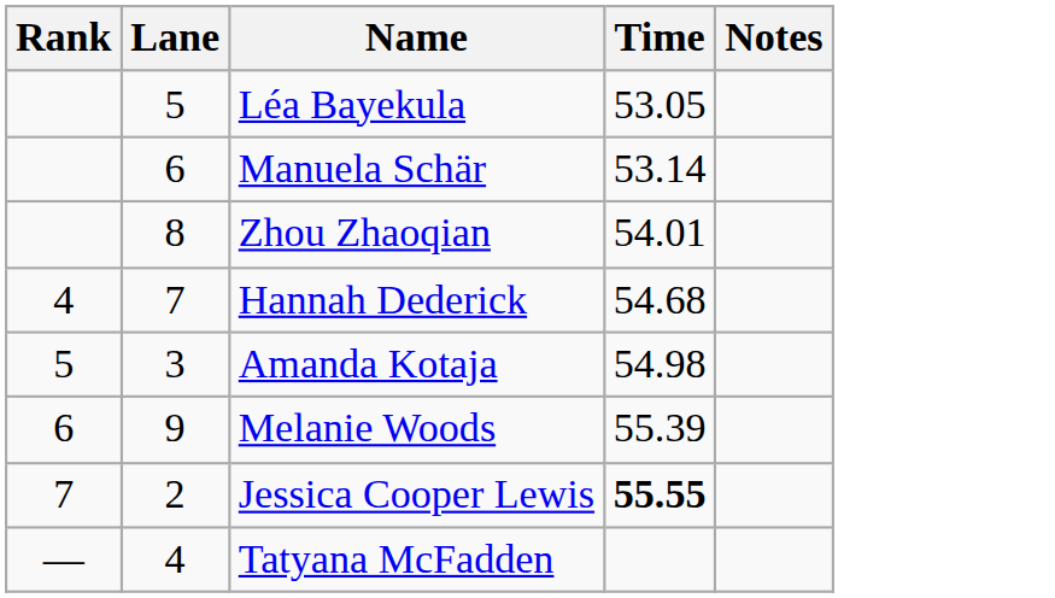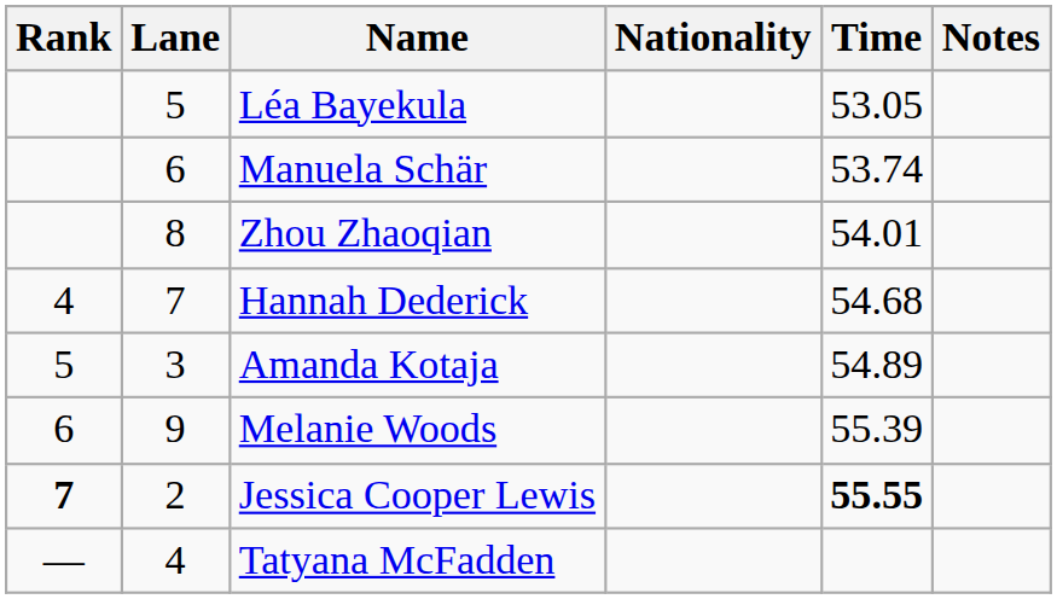 <table class="wikitable sortable" style="text-align:center">
 <tr>
 <th>Rank</th>
 <th>Lane</th>
 <th>Name</th>
+<th>Nationality</th>
 <th>Time</th>
 <th>Notes</th>
 </tr>
 <tr>
 <td></td>
 <td>5</td>
 <td align="left"><a href='#'>Léa Bayekula</a></td>
+<td align="left"></td>
 <td>53.05</td>
 <td></td>
 </tr>
 <tr>
 <td></td>
 <td>6</td>
 <td align="left"><a href='#'>Manuela Schär</a></td>
-<td>53.14</td>
+<td align="left"></td>
+<td>53.74</td>
 <td></td>
 </tr>
 <tr>
 <td></td>
 <td>8</td>
 <td align="left"><a href='#'>Zhou Zhaoqian</a></td>
+<td align="left"></td>
 <td>54.01</td>
 <td></td>
 </tr>
 <tr>
 <td>4</td>
 <td>7</td>
 <td align="left"><a href='#'>Hannah Dederick</a></td>
+<td align="left"></td>
 <td>54.68</td>
 <td></td>
 </tr>
 <tr>
 <td>5</td>
 <td>3</td>
 <td align="left"><a href='#'>Amanda Kotaja</a></td>
-<td>54.98</td>
+<td align="left"></td>
+<td>54.89</td>
 <td></td>
 </tr>
 <tr>
 <td>6</td>
 <td>9</td>
 <td align="left"><a href='#'>Melanie Woods</a></td>
+<td align="left"></td>
 <td>55.39</td>
 <td></td>
 </tr>
 <tr>
-<td>7</td>
+<td><strong>7</strong></td>
 <td>2</td>
 <td align="left"><a href='#'>Jessica Cooper Lewis</a></td>
+<td align="left"></td>
 <td><strong>55.55</strong></td>
 <td></td>
 </tr>
 <tr>
 <td>—</td>
 <td>4</td>
 <td align="left"><a href='#'>Tatyana McFadden</a></td>
+<td align="left"></td>
 <td></td>
 <td></td>
 </tr>
 </table>
